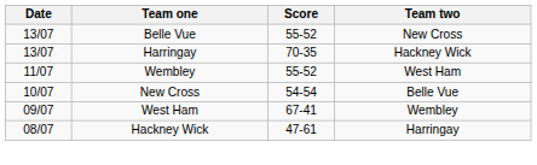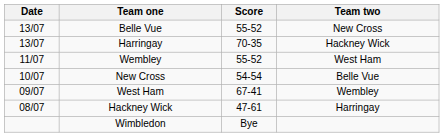 <table class="wikitable" style="text-align: center">
 <tr>
 <th width=80>Date</th>
 <th width=250>Team one</th>
 <th width=80>Score</th>
 <th width=250>Team two</th>
 </tr>
 <tr>
 <td>13/07</td>
 <td>Belle Vue</td>
 <td>55-52</td>
 <td>New Cross</td>
 </tr>
 <tr>
 <td>13/07</td>
 <td>Harringay</td>
 <td>70-35</td>
 <td>Hackney Wick</td>
 </tr>
 <tr>
 <td>11/07</td>
 <td>Wembley</td>
 <td>55-52</td>
 <td>West Ham</td>
 </tr>
 <tr>
 <td>10/07</td>
 <td>New Cross</td>
 <td>54-54</td>
 <td>Belle Vue</td>
 </tr>
 <tr>
 <td>09/07</td>
 <td>West Ham</td>
 <td>67-41</td>
 <td>Wembley</td>
 </tr>
 <tr>
 <td>08/07</td>
 <td>Hackney Wick</td>
 <td>47-61</td>
 <td>Harringay</td>
 </tr>
+<tr>
+<td></td>
+<td>Wimbledon</td>
+<td>Bye</td>
+<td></td>
+</tr>
 </table>
